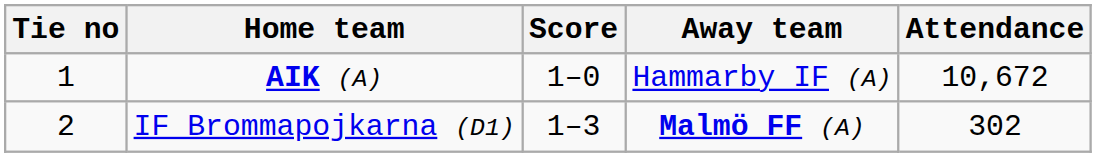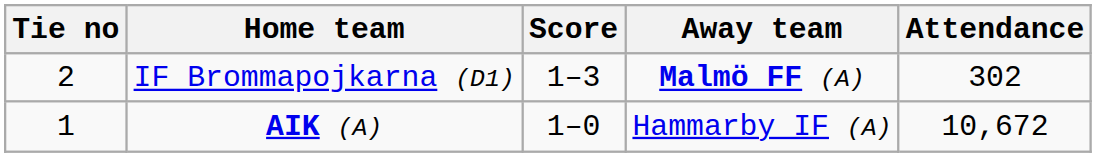 <table class="wikitable" style="text-align:center">
 <tr>
 <th style= width="40px">Tie no</th>
 <th style= width="150px">Home team</th>
 <th style= width="60px">Score</th>
 <th style= width="150px">Away team</th>
 <th style= width="30px">Attendance</th>
 </tr>
 <tr>
+<td>2</td>
+<td><a href='#'>IF Brommapojkarna</a> <em><small>(D1)</small></em></td>
+<td>1–3</td>
+<td><strong><a href='#'>Malmö FF</a></strong> <em><small>(A)</small></em></td>
+<td>302</td>
+</tr>
+<tr>
 <td>1</td>
 <td><strong><a href='#'>AIK</a></strong> <em><small>(A)</small></em></td>
 <td>1–0</td>
 <td><a href='#'>Hammarby IF</a> <em><small>(A)</small></em></td>
 <td>10,672</td>
 </tr>
-<tr>
-<td>2</td>
-<td><a href='#'>IF Brommapojkarna</a> <em><small>(D1)</small></em></td>
-<td>1–3</td>
-<td><strong><a href='#'>Malmö FF</a></strong> <em><small>(A)</small></em></td>
-<td>302</td>
-</tr>
 </table>
